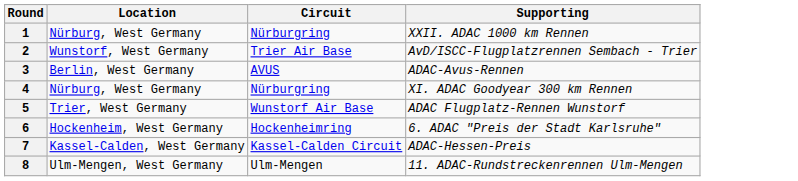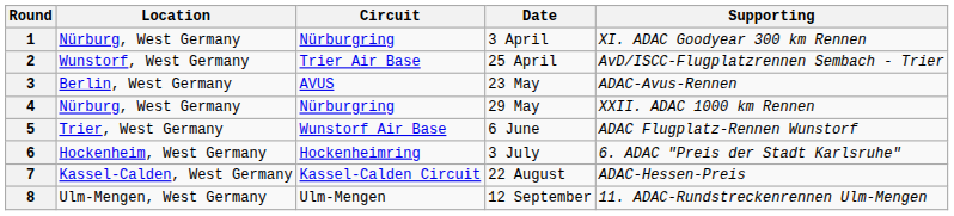 <table class="wikitable" style="font-size: 85%;">
 <tr>
 <th>Round</th>
 <th>Location</th>
 <th>Circuit</th>
+<th>Date</th>
 <th>Supporting</th>
 </tr>
 <tr>
 <th>1</th>
 <td><a href='#'>Nürburg</a>, West Germany</td>
 <td><a href='#'>Nürburgring</a></td>
-<td><em>XXII. ADAC 1000 km Rennen</em></td>
+<td>3 April</td>
+<td><em>XI. ADAC Goodyear 300 km Rennen</em></td>
 </tr>
 <tr>
 <th>2</th>
 <td><a href='#'>Wunstorf</a>, West Germany</td>
 <td><a href='#'>Trier Air Base</a></td>
+<td>25 April</td>
 <td><em>AvD/ISCC-Flugplatzrennen Sembach - Trier</em></td>
 </tr>
 <tr>
 <th>3</th>
 <td><a href='#'>Berlin</a>, West Germany</td>
 <td><a href='#'>AVUS</a></td>
+<td>23 May</td>
 <td><em>ADAC-Avus-Rennen</em></td>
 </tr>
 <tr>
 <th>4</th>
 <td><a href='#'>Nürburg</a>, West Germany</td>
 <td><a href='#'>Nürburgring</a></td>
-<td><em>XI. ADAC Goodyear 300 km Rennen</em></td>
+<td>29 May</td>
+<td><em>XXII. ADAC 1000 km Rennen</em></td>
 </tr>
 <tr>
 <th>5</th>
 <td><a href='#'>Trier</a>, West Germany</td>
 <td><a href='#'>Wunstorf Air Base</a></td>
+<td>6 June</td>
 <td><em>ADAC Flugplatz-Rennen Wunstorf</em></td>
 </tr>
 <tr>
 <th>6</th>
 <td><a href='#'>Hockenheim</a>, West Germany</td>
 <td><a href='#'>Hockenheimring</a></td>
+<td>3 July</td>
 <td><em>6. ADAC "Preis der Stadt Karlsruhe"</em></td>
 </tr>
 <tr>
 <th>7</th>
 <td><a href='#'>Kassel-Calden</a>, West Germany</td>
 <td><a href='#'>Kassel-Calden Circuit</a></td>
+<td>22 August</td>
 <td><em>ADAC-Hessen-Preis</em></td>
 </tr>
 <tr>
 <th>8</th>
 <td>Ulm-Mengen, West Germany</td>
 <td>Ulm-Mengen</td>
+<td>12 September</td>
 <td><em>11. ADAC-Rundstreckenrennen Ulm-Mengen</em></td>
 </tr>
 </table>
